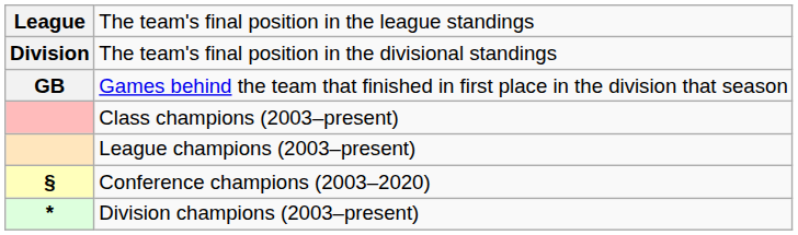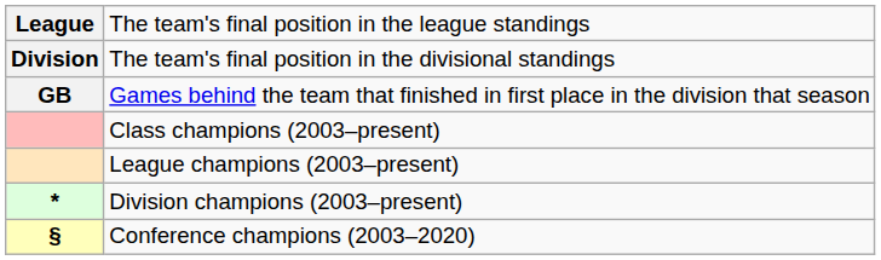 <table class="wikitable plainrowheaders" style="font-size:85%">
 <tr>
 <th scope="row" style="text-align:center"><strong>League</strong></th>
 <td>The team's final position in the league standings</td>
 </tr>
 <tr>
 <th scope="row" style="text-align:center"><strong>Division</strong></th>
 <td>The team's final position in the divisional standings</td>
 </tr>
 <tr>
 <th scope="row" style="text-align:center"><strong>GB</strong></th>
 <td><a href='#'>Games behind</a> the team that finished in first place in the division that season</td>
 </tr>
 <tr>
 <th scope="row" style="text-align:center; background-color:#FFBBBB"></th>
 <td>Class champions (2003–present)</td>
 </tr>
 <tr>
 <th scope="row" style="text-align:center; background-color:#FFE6BD"></th>
 <td>League champions (2003–present)</td>
 </tr>
 <tr>
+<th scope="row" style="text-align:center; background-color:#DDFFDD">*</th>
+<td>Division champions (2003–present)</td>
+</tr>
+<tr>
 <th scope="row" style="text-align:center; background-color:#FFFFBB">§</th>
 <td>Conference champions (2003–2020)</td>
 </tr>
-<tr>
-<th scope="row" style="text-align:center; background-color:#DDFFDD">*</th>
-<td>Division champions (2003–present)</td>
-</tr>
 </table>
